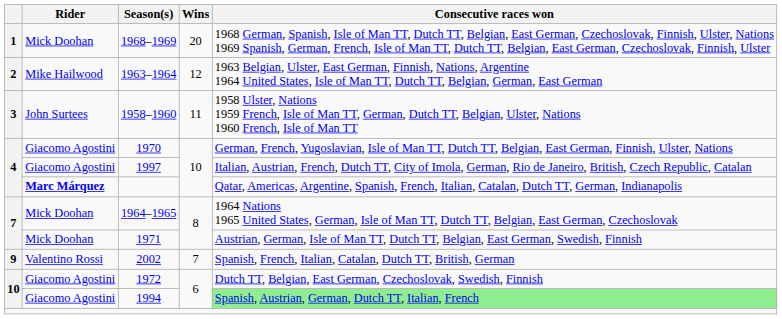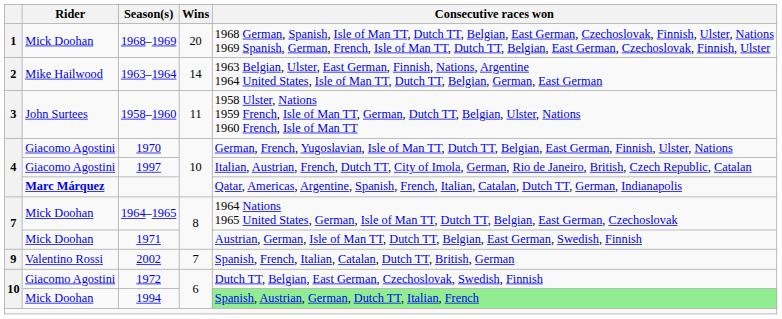 <table class="wikitable" style="text-align:center">
 <tr>
 <th></th>
 <th>Rider</th>
 <th>Season(s)</th>
 <th>Wins</th>
 <th>Consecutive races won</th>
 </tr>
 <tr>
 <th>1</th>
 <td align=left> <a href='#'>Mick Doohan</a></td>
 <td><a href='#'>1968</a>–<a href='#'>1969</a></td>
 <td>20</td>
 <td align=left>1968 <a href='#'>German</a>, <a href='#'>Spanish</a>, <a href='#'>Isle of Man TT</a>, <a href='#'>Dutch TT</a>, <a href='#'>Belgian</a>, <a href='#'>East German</a>, <a href='#'>Czechoslovak</a>, <a href='#'>Finnish</a>, <a href='#'>Ulster</a>, <a href='#'>Nations</a><br>1969 <a href='#'>Spanish</a>, <a href='#'>German</a>, <a href='#'>French</a>, <a href='#'>Isle of Man TT</a>, <a href='#'>Dutch TT</a>, <a href='#'>Belgian</a>, <a href='#'>East German</a>, <a href='#'>Czechoslovak</a>, <a href='#'>Finnish</a>, <a href='#'>Ulster</a></td>
 </tr>
 <tr>
 <th>2</th>
 <td align=left> <a href='#'>Mike Hailwood</a></td>
 <td><a href='#'>1963</a>–<a href='#'>1964</a></td>
-<td>12</td>
+<td>14</td>
 <td align=left>1963 <a href='#'>Belgian</a>, <a href='#'>Ulster</a>, <a href='#'>East German</a>, <a href='#'>Finnish</a>, <a href='#'>Nations</a>, <a href='#'>Argentine</a><br>1964 <a href='#'>United States</a>, <a href='#'>Isle of Man TT</a>, <a href='#'>Dutch TT</a>, <a href='#'>Belgian</a>, <a href='#'>German</a>, <a href='#'>East German</a></td>
 </tr>
 <tr>
 <th>3</th>
 <td align=left> <a href='#'>John Surtees</a></td>
 <td><a href='#'>1958</a>–<a href='#'>1960</a></td>
 <td>11</td>
 <td align=left>1958 <a href='#'>Ulster</a>, <a href='#'>Nations</a><br>1959 <a href='#'>French</a>, <a href='#'>Isle of Man TT</a>, <a href='#'>German</a>, <a href='#'>Dutch TT</a>, <a href='#'>Belgian</a>, <a href='#'>Ulster</a>, <a href='#'>Nations</a><br>1960 <a href='#'>French</a>, <a href='#'>Isle of Man TT</a></td>
 </tr>
 <tr>
 <th rowspan=3>4</th>
 <td align=left> <a href='#'>Giacomo Agostini</a></td>
 <td><a href='#'>1970</a></td>
 <td rowspan=3>10</td>
 <td align=left><a href='#'>German</a>, <a href='#'>French</a>, <a href='#'>Yugoslavian</a>, <a href='#'>Isle of Man TT</a>, <a href='#'>Dutch TT</a>, <a href='#'>Belgian</a>, <a href='#'>East German</a>, <a href='#'>Finnish</a>, <a href='#'>Ulster</a>, <a href='#'>Nations</a></td>
 </tr>
 <tr>
 <td align=left> <a href='#'>Giacomo Agostini</a></td>
 <td><a href='#'>1997</a></td>
 <td align=left><a href='#'>Italian</a>, <a href='#'>Austrian</a>, <a href='#'>French</a>, <a href='#'>Dutch TT</a>, <a href='#'>City of Imola</a>, <a href='#'>German</a>, <a href='#'>Rio de Janeiro</a>, <a href='#'>British</a>, <a href='#'>Czech Republic</a>, <a href='#'>Catalan</a></td>
 </tr>
 <tr>
 <td align=left> <strong><a href='#'>Marc Márquez</a></strong></td>
 <td></td>
 <td align=left><a href='#'>Qatar</a>, <a href='#'>Americas</a>, <a href='#'>Argentine</a>, <a href='#'>Spanish</a>, <a href='#'>French</a>, <a href='#'>Italian</a>, <a href='#'>Catalan</a>, <a href='#'>Dutch TT</a>, <a href='#'>German</a>, <a href='#'>Indianapolis</a></td>
 </tr>
 <tr>
 <th rowspan=2>7</th>
 <td align=left> <a href='#'>Mick Doohan</a></td>
 <td><a href='#'>1964</a>–<a href='#'>1965</a></td>
 <td rowspan=2>8</td>
 <td align=left>1964 <a href='#'>Nations</a><br>1965 <a href='#'>United States</a>, <a href='#'>German</a>, <a href='#'>Isle of Man TT</a>, <a href='#'>Dutch TT</a>, <a href='#'>Belgian</a>, <a href='#'>East German</a>, <a href='#'>Czechoslovak</a></td>
 </tr>
 <tr>
 <td align=left> <a href='#'>Mick Doohan</a></td>
 <td><a href='#'>1971</a></td>
 <td align=left><a href='#'>Austrian</a>, <a href='#'>German</a>, <a href='#'>Isle of Man TT</a>, <a href='#'>Dutch TT</a>, <a href='#'>Belgian</a>, <a href='#'>East German</a>, <a href='#'>Swedish</a>, <a href='#'>Finnish</a></td>
 </tr>
 <tr>
 <th>9</th>
 <td align=left> <a href='#'>Valentino Rossi</a></td>
 <td><a href='#'>2002</a></td>
 <td>7</td>
 <td align=left><a href='#'>Spanish</a>, <a href='#'>French</a>, <a href='#'>Italian</a>, <a href='#'>Catalan</a>, <a href='#'>Dutch TT</a>, <a href='#'>British</a>, <a href='#'>German</a></td>
 </tr>
 <tr>
 <th rowspan=2>10</th>
 <td align=left> <a href='#'>Giacomo Agostini</a></td>
 <td><a href='#'>1972</a></td>
 <td rowspan=2>6</td>
 <td align=left><a href='#'>Dutch TT</a>, <a href='#'>Belgian</a>, <a href='#'>East German</a>, <a href='#'>Czechoslovak</a>, <a href='#'>Swedish</a>, <a href='#'>Finnish</a></td>
 </tr>
 <tr>
-<td align=left> <a href='#'>Giacomo Agostini</a></td>
+<td align=left> <a href='#'>Mick Doohan</a></td>
 <td><a href='#'>1994</a></td>
 <td align=left style="background: lightgreen;"><a href='#'>Spanish</a>, <a href='#'>Austrian</a>, <a href='#'>German</a>, <a href='#'>Dutch TT</a>, <a href='#'>Italian</a>, <a href='#'>French</a></td>
 </tr>
 <tr>
 <td colspan=5></td>
 </tr>
 </table>
